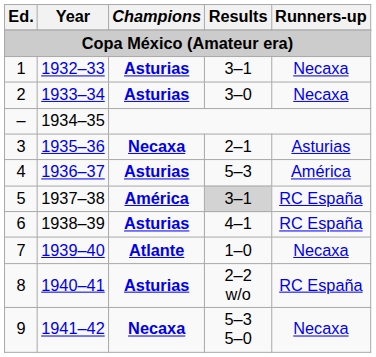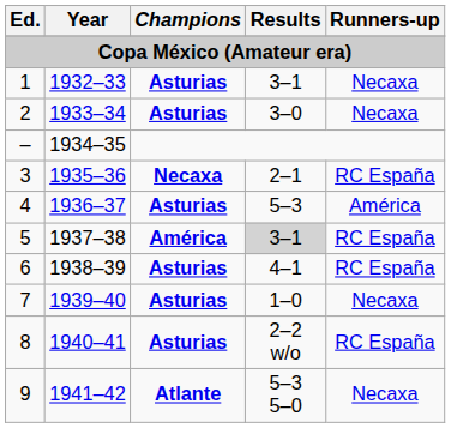 <table class="wikitable" style="text-align: center;">
 <tr>
 <th>Ed.</th>
 <th>Year</th>
 <th><em>Champions</em></th>
 <th>Results</th>
 <th>Runners-up</th>
 </tr>
 <tr>
 </tr>
 <tr bgcolor=#cccccc align=center>
 <td colspan=5><strong>Copa México (Amateur era)</strong></td>
 </tr>
 <tr>
 <td>1</td>
 <td><a href='#'>1932–33</a></td>
 <td><strong><a href='#'>Asturias</a></strong></td>
 <td>3–1</td>
 <td><a href='#'>Necaxa</a></td>
 </tr>
 <tr>
 <td>2</td>
 <td><a href='#'>1933–34</a></td>
 <td><strong><a href='#'>Asturias</a></strong></td>
 <td>3–0</td>
 <td><a href='#'>Necaxa</a></td>
 </tr>
 <tr>
 <td>–</td>
 <td>1934–35</td>
 <td colspan=3></td>
 </tr>
 <tr>
 <td>3</td>
 <td><a href='#'>1935–36</a></td>
 <td><strong><a href='#'>Necaxa</a></strong></td>
 <td>2–1<br><small></small></td>
-<td><a href='#'>Asturias</a></td>
+<td><a href='#'>RC España</a></td>
 </tr>
 <tr>
 <td>4</td>
 <td><a href='#'>1936–37</a></td>
 <td><strong><a href='#'>Asturias</a></strong></td>
 <td>5–3</td>
 <td><a href='#'>América</a></td>
 </tr>
 <tr>
 <td>5</td>
 <td>1937–38</td>
 <td><strong><a href='#'>América</a></strong></td>
 <td style="background: lightgrey;">3–1</td>
 <td><a href='#'>RC España</a></td>
 </tr>
 <tr>
 <td>6</td>
 <td>1938–39</td>
 <td><strong><a href='#'>Asturias</a></strong></td>
 <td>4–1</td>
 <td><a href='#'>RC España</a></td>
 </tr>
 <tr>
 <td>7</td>
 <td><a href='#'>1939–40</a></td>
-<td><strong><a href='#'>Atlante</a></strong></td>
+<td><strong><a href='#'>Asturias</a></strong></td>
 <td>1–0</td>
 <td><a href='#'>Necaxa</a></td>
 </tr>
 <tr>
 <td>8</td>
 <td><a href='#'>1940–41</a></td>
 <td><strong><a href='#'>Asturias</a></strong></td>
 <td>2–2<br>w/o</td>
 <td><a href='#'>RC España</a></td>
 </tr>
 <tr>
 <td>9</td>
 <td><a href='#'>1941–42</a></td>
-<td><strong><a href='#'>Necaxa</a></strong></td>
+<td><strong><a href='#'>Atlante</a></strong></td>
 <td>5–3<br>5–0</td>
 <td><a href='#'>Necaxa</a></td>
 </tr>
 </table>
